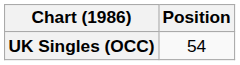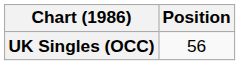 <table class="wikitable plainrowheaders" style="text-align:center">
 <tr>
 <th>Chart (1986)</th>
 <th>Position</th>
 </tr>
 <tr>
 <th scope="row">UK Singles (OCC)</th>
-<td>54</td>
+<td>56</td>
 </tr>
 </table>
